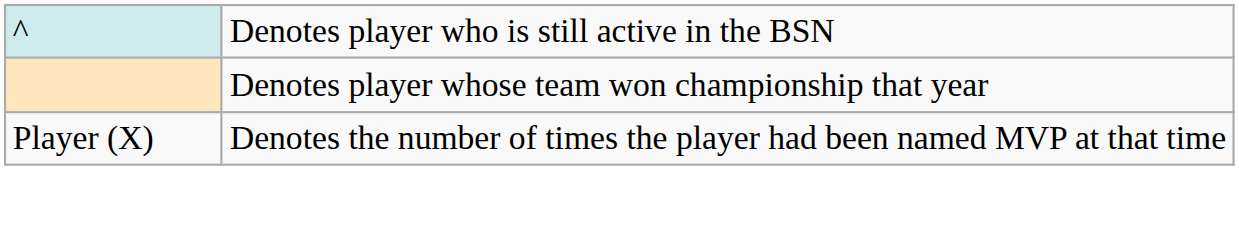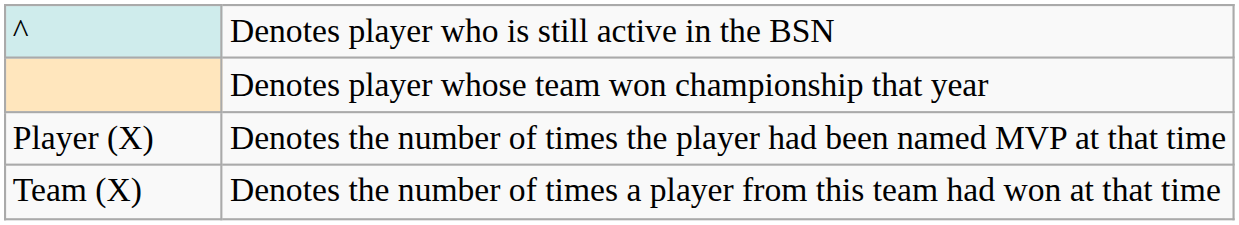 <table class="wikitable">
 <tr>
 <td style="background-color:#CFECEC; border:1px solid #aaaaaa; width:6em">^</td>
 <td>Denotes player who is still active in the BSN</td>
 </tr>
 <tr>
 <td style="background-color:#FFE6BD; border:1px solid #aaaaaa; width:6em"></td>
 <td>Denotes player whose team won championship that year</td>
 </tr>
 <tr>
 <td>Player (X)</td>
 <td>Denotes the number of times the player had been named MVP at that time</td>
 </tr>
+<tr>
+<td>Team (X)</td>
+<td>Denotes the number of times a player from this team had won at that time</td>
+</tr>
 </table>
